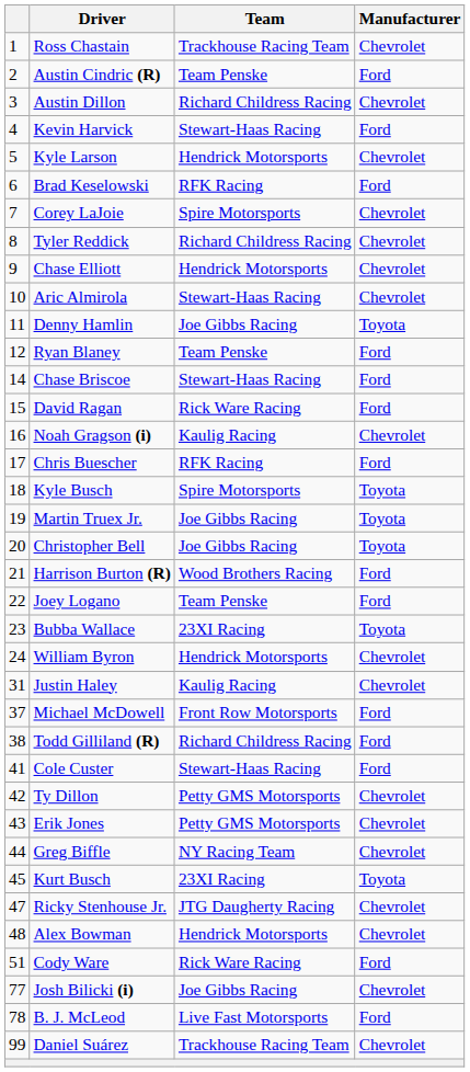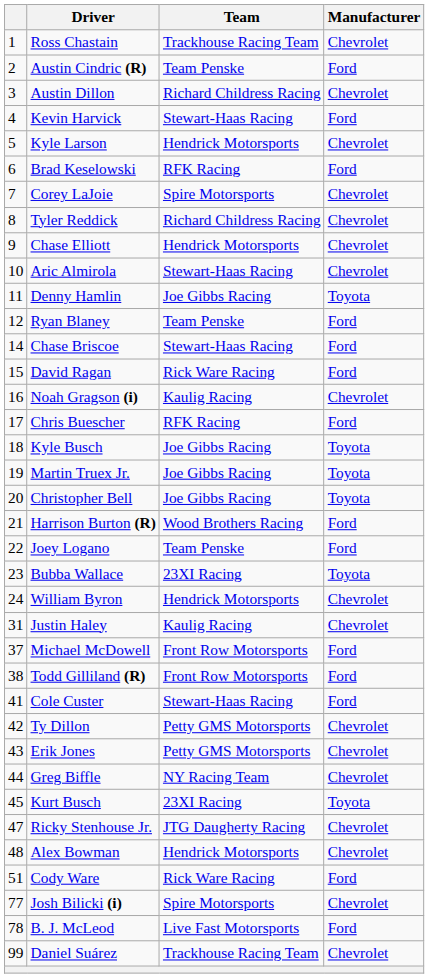 <table class="wikitable" style="font-size:95%">
 <tr>
 <th></th>
 <th>Driver</th>
 <th>Team</th>
 <th>Manufacturer</th>
 </tr>
 <tr>
 <td>1</td>
 <td><a href='#'>Ross Chastain</a></td>
 <td><a href='#'>Trackhouse Racing Team</a></td>
 <td><a href='#'>Chevrolet</a></td>
 </tr>
 <tr>
 <td>2</td>
 <td><a href='#'>Austin Cindric</a> <strong>(R)</strong></td>
 <td><a href='#'>Team Penske</a></td>
 <td><a href='#'>Ford</a></td>
 </tr>
 <tr>
 <td>3</td>
 <td><a href='#'>Austin Dillon</a></td>
 <td><a href='#'>Richard Childress Racing</a></td>
 <td><a href='#'>Chevrolet</a></td>
 </tr>
 <tr>
 <td>4</td>
 <td><a href='#'>Kevin Harvick</a></td>
 <td><a href='#'>Stewart-Haas Racing</a></td>
 <td><a href='#'>Ford</a></td>
 </tr>
 <tr>
 <td>5</td>
 <td><a href='#'>Kyle Larson</a></td>
 <td><a href='#'>Hendrick Motorsports</a></td>
 <td><a href='#'>Chevrolet</a></td>
 </tr>
 <tr>
 <td>6</td>
 <td><a href='#'>Brad Keselowski</a></td>
 <td><a href='#'>RFK Racing</a></td>
 <td><a href='#'>Ford</a></td>
 </tr>
 <tr>
 <td>7</td>
 <td><a href='#'>Corey LaJoie</a></td>
 <td><a href='#'>Spire Motorsports</a></td>
 <td><a href='#'>Chevrolet</a></td>
 </tr>
 <tr>
 <td>8</td>
 <td><a href='#'>Tyler Reddick</a></td>
 <td><a href='#'>Richard Childress Racing</a></td>
 <td><a href='#'>Chevrolet</a></td>
 </tr>
 <tr>
 <td>9</td>
 <td><a href='#'>Chase Elliott</a></td>
 <td><a href='#'>Hendrick Motorsports</a></td>
 <td><a href='#'>Chevrolet</a></td>
 </tr>
 <tr>
 <td>10</td>
 <td><a href='#'>Aric Almirola</a></td>
 <td><a href='#'>Stewart-Haas Racing</a></td>
 <td><a href='#'>Chevrolet</a></td>
 </tr>
 <tr>
 <td>11</td>
 <td><a href='#'>Denny Hamlin</a></td>
 <td><a href='#'>Joe Gibbs Racing</a></td>
 <td><a href='#'>Toyota</a></td>
 </tr>
 <tr>
 <td>12</td>
 <td><a href='#'>Ryan Blaney</a></td>
 <td><a href='#'>Team Penske</a></td>
 <td><a href='#'>Ford</a></td>
 </tr>
 <tr>
 <td>14</td>
 <td><a href='#'>Chase Briscoe</a></td>
 <td><a href='#'>Stewart-Haas Racing</a></td>
 <td><a href='#'>Ford</a></td>
 </tr>
 <tr>
 <td>15</td>
 <td><a href='#'>David Ragan</a></td>
 <td><a href='#'>Rick Ware Racing</a></td>
 <td><a href='#'>Ford</a></td>
 </tr>
 <tr>
 <td>16</td>
 <td><a href='#'>Noah Gragson</a> <strong>(i)</strong></td>
 <td><a href='#'>Kaulig Racing</a></td>
 <td><a href='#'>Chevrolet</a></td>
 </tr>
 <tr>
 <td>17</td>
 <td><a href='#'>Chris Buescher</a></td>
 <td><a href='#'>RFK Racing</a></td>
 <td><a href='#'>Ford</a></td>
 </tr>
 <tr>
 <td>18</td>
 <td><a href='#'>Kyle Busch</a></td>
-<td><a href='#'>Spire Motorsports</a></td>
+<td><a href='#'>Joe Gibbs Racing</a></td>
 <td><a href='#'>Toyota</a></td>
 </tr>
 <tr>
 <td>19</td>
 <td><a href='#'>Martin Truex Jr.</a></td>
 <td><a href='#'>Joe Gibbs Racing</a></td>
 <td><a href='#'>Toyota</a></td>
 </tr>
 <tr>
 <td>20</td>
 <td><a href='#'>Christopher Bell</a></td>
 <td><a href='#'>Joe Gibbs Racing</a></td>
 <td><a href='#'>Toyota</a></td>
 </tr>
 <tr>
 <td>21</td>
 <td><a href='#'>Harrison Burton</a> <strong>(R)</strong></td>
 <td><a href='#'>Wood Brothers Racing</a></td>
 <td><a href='#'>Ford</a></td>
 </tr>
 <tr>
 <td>22</td>
 <td><a href='#'>Joey Logano</a></td>
 <td><a href='#'>Team Penske</a></td>
 <td><a href='#'>Ford</a></td>
 </tr>
 <tr>
 <td>23</td>
 <td><a href='#'>Bubba Wallace</a></td>
 <td><a href='#'>23XI Racing</a></td>
 <td><a href='#'>Toyota</a></td>
 </tr>
 <tr>
 <td>24</td>
 <td><a href='#'>William Byron</a></td>
 <td><a href='#'>Hendrick Motorsports</a></td>
 <td><a href='#'>Chevrolet</a></td>
 </tr>
 <tr>
 <td>31</td>
 <td><a href='#'>Justin Haley</a></td>
 <td><a href='#'>Kaulig Racing</a></td>
 <td><a href='#'>Chevrolet</a></td>
 </tr>
 <tr>
 <td>37</td>
 <td><a href='#'>Michael McDowell</a></td>
 <td><a href='#'>Front Row Motorsports</a></td>
 <td><a href='#'>Ford</a></td>
 </tr>
 <tr>
 <td>38</td>
 <td><a href='#'>Todd Gilliland</a> <strong>(R)</strong></td>
-<td><a href='#'>Richard Childress Racing</a></td>
+<td><a href='#'>Front Row Motorsports</a></td>
 <td><a href='#'>Ford</a></td>
 </tr>
 <tr>
 <td>41</td>
 <td><a href='#'>Cole Custer</a></td>
 <td><a href='#'>Stewart-Haas Racing</a></td>
 <td><a href='#'>Ford</a></td>
 </tr>
 <tr>
 <td>42</td>
 <td><a href='#'>Ty Dillon</a></td>
 <td><a href='#'>Petty GMS Motorsports</a></td>
 <td><a href='#'>Chevrolet</a></td>
 </tr>
 <tr>
 <td>43</td>
 <td><a href='#'>Erik Jones</a></td>
 <td><a href='#'>Petty GMS Motorsports</a></td>
 <td><a href='#'>Chevrolet</a></td>
 </tr>
 <tr>
 <td>44</td>
 <td><a href='#'>Greg Biffle</a></td>
 <td><a href='#'>NY Racing Team</a></td>
 <td><a href='#'>Chevrolet</a></td>
 </tr>
 <tr>
 <td>45</td>
 <td><a href='#'>Kurt Busch</a></td>
 <td><a href='#'>23XI Racing</a></td>
 <td><a href='#'>Toyota</a></td>
 </tr>
 <tr>
 <td>47</td>
 <td><a href='#'>Ricky Stenhouse Jr.</a></td>
 <td><a href='#'>JTG Daugherty Racing</a></td>
 <td><a href='#'>Chevrolet</a></td>
 </tr>
 <tr>
 <td>48</td>
 <td><a href='#'>Alex Bowman</a></td>
 <td><a href='#'>Hendrick Motorsports</a></td>
 <td><a href='#'>Chevrolet</a></td>
 </tr>
 <tr>
 <td>51</td>
 <td><a href='#'>Cody Ware</a></td>
 <td><a href='#'>Rick Ware Racing</a></td>
 <td><a href='#'>Ford</a></td>
 </tr>
 <tr>
 <td>77</td>
 <td><a href='#'>Josh Bilicki</a> <strong>(i)</strong></td>
-<td><a href='#'>Joe Gibbs Racing</a></td>
+<td><a href='#'>Spire Motorsports</a></td>
 <td><a href='#'>Chevrolet</a></td>
 </tr>
 <tr>
 <td>78</td>
 <td><a href='#'>B. J. McLeod</a></td>
 <td><a href='#'>Live Fast Motorsports</a></td>
 <td><a href='#'>Ford</a></td>
 </tr>
 <tr>
 <td>99</td>
 <td><a href='#'>Daniel Suárez</a></td>
 <td><a href='#'>Trackhouse Racing Team</a></td>
 <td><a href='#'>Chevrolet</a></td>
 </tr>
 <tr>
 <th colspan="4"></th>
 </tr>
 </table>
